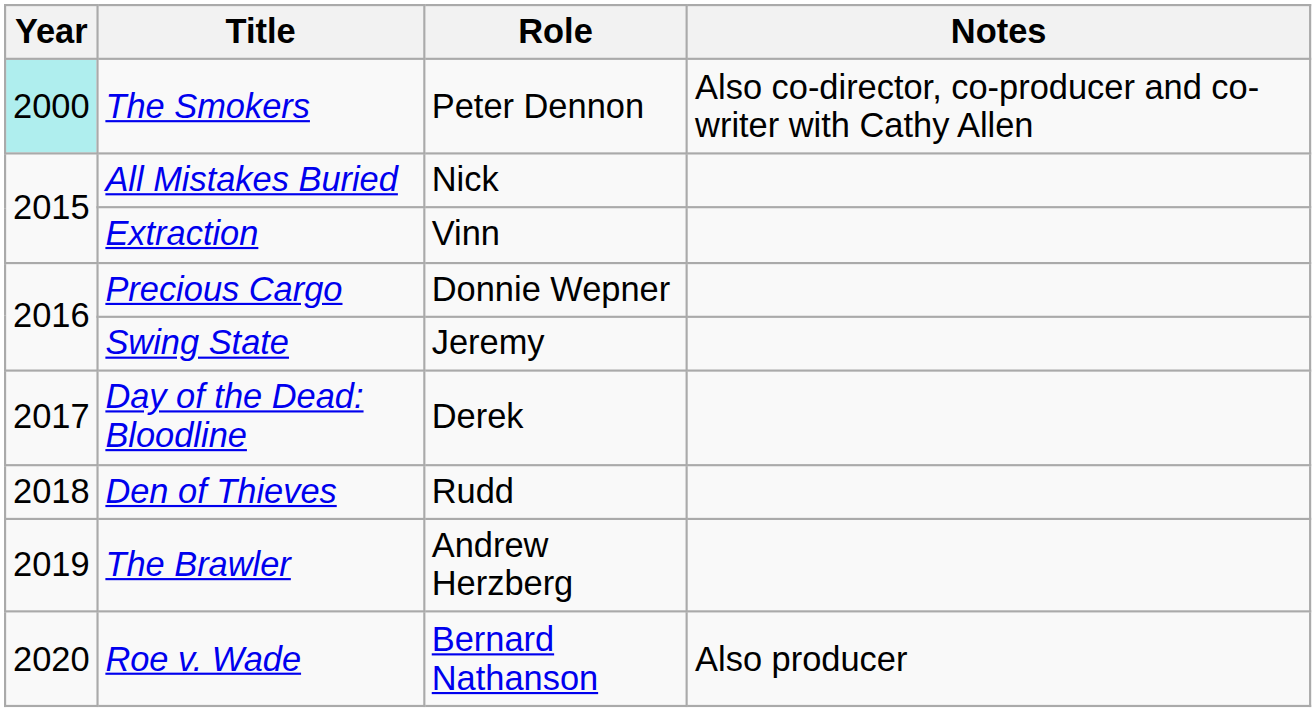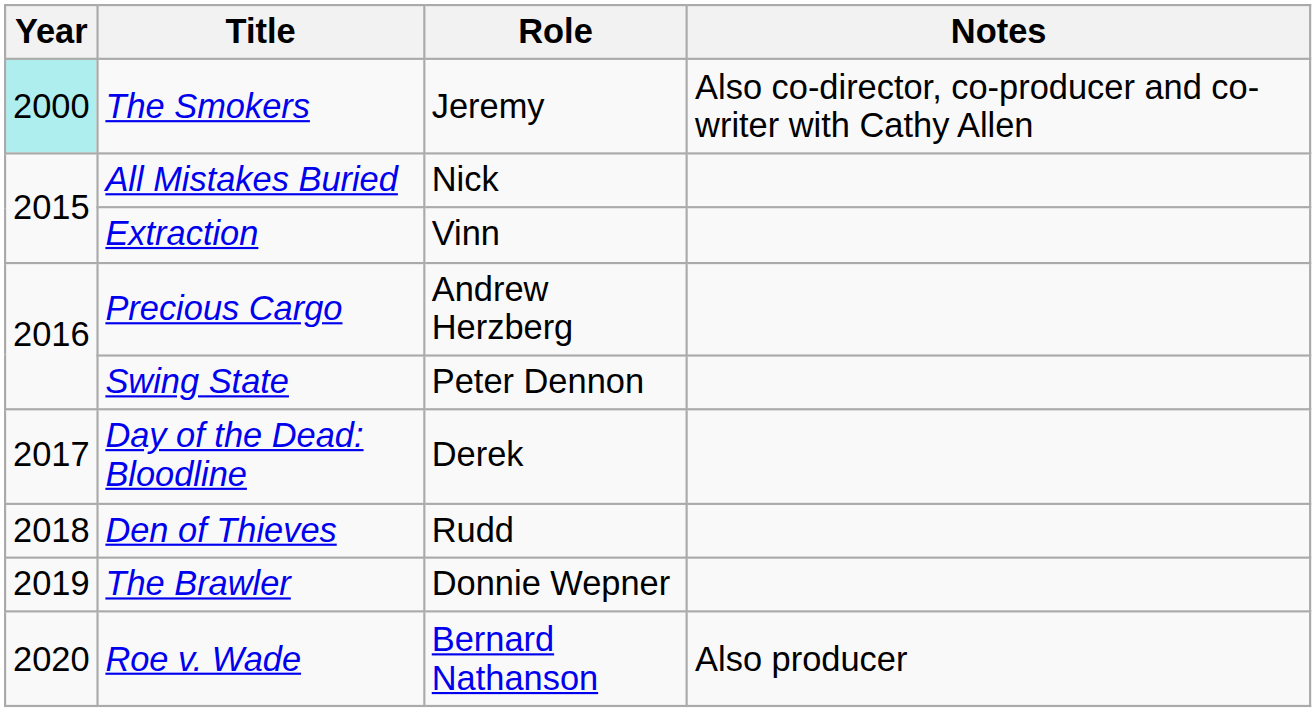 <table class="wikitable sortable">
 <tr>
 <th>Year</th>
 <th>Title</th>
 <th>Role</th>
 <th>Notes</th>
 </tr>
 <tr>
 <td style="background: paleturquoise;">2000</td>
 <td><em><a href='#'>The Smokers</a></em></td>
-<td>Peter Dennon</td>
+<td>Jeremy</td>
 <td>Also co-director, co-producer and co-writer with Cathy Allen</td>
 </tr>
 <tr>
 <td rowspan=2>2015</td>
 <td><em><a href='#'>All Mistakes Buried</a></em></td>
 <td>Nick</td>
 <td></td>
 </tr>
 <tr>
 <td><em><a href='#'>Extraction</a></em></td>
 <td>Vinn</td>
 <td></td>
 </tr>
 <tr>
 <td rowspan=2>2016</td>
 <td><em><a href='#'>Precious Cargo</a></em></td>
-<td>Donnie Wepner</td>
+<td>Andrew Herzberg</td>
 <td></td>
 </tr>
 <tr>
 <td><em><a href='#'>Swing State</a></em></td>
-<td>Jeremy</td>
+<td>Peter Dennon</td>
 <td></td>
 </tr>
 <tr>
 <td>2017</td>
 <td><em><a href='#'>Day of the Dead: Bloodline</a></em></td>
 <td>Derek</td>
 <td></td>
 </tr>
 <tr>
 <td>2018</td>
 <td><em><a href='#'>Den of Thieves</a></em></td>
 <td>Rudd</td>
 <td></td>
 </tr>
 <tr>
 <td>2019</td>
 <td><em><a href='#'>The Brawler</a></em></td>
-<td>Andrew Herzberg</td>
+<td>Donnie Wepner</td>
 <td></td>
 </tr>
 <tr>
 <td>2020</td>
 <td><em><a href='#'>Roe v. Wade</a></em></td>
 <td><a href='#'>Bernard Nathanson</a></td>
 <td>Also producer</td>
 </tr>
 </table>
